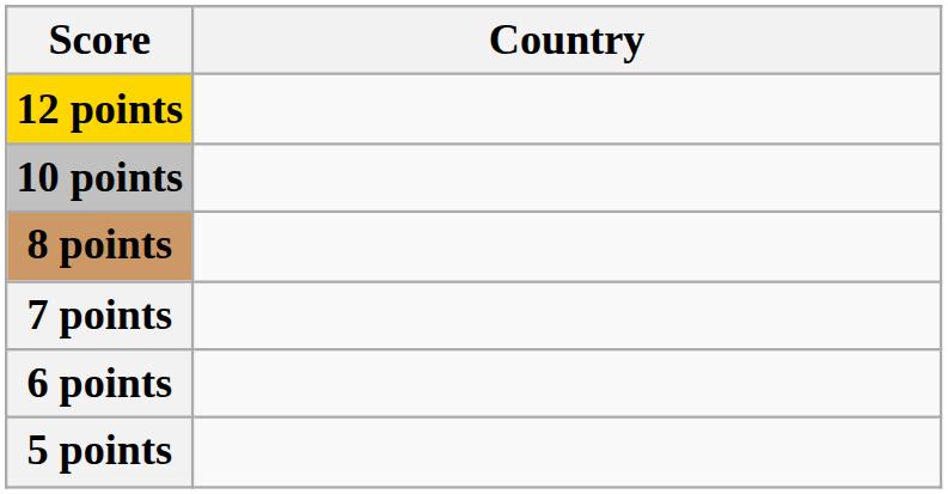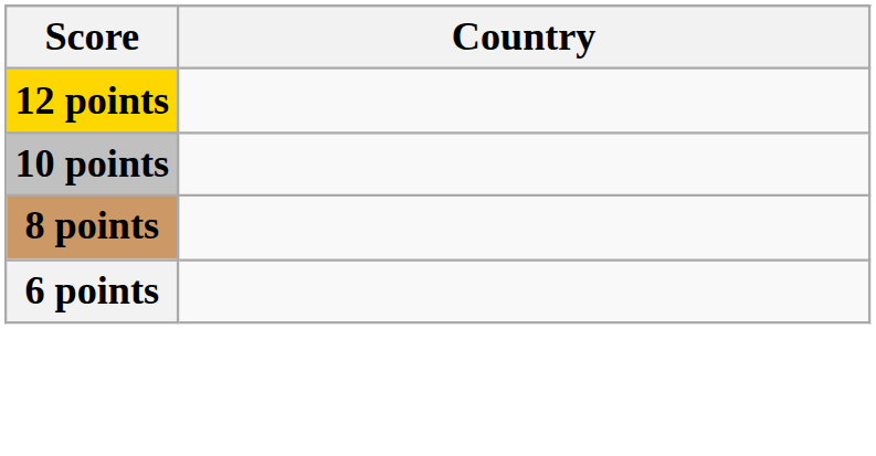 <table class="wikitable">
 <tr>
 </tr>
 <tr>
 <th scope="col" width="20%">Score</th>
 <th scope="col">Country</th>
 </tr>
 <tr>
 <th scope="row" style="background:gold">12 points</th>
 <td></td>
 </tr>
 <tr>
 <th scope="row" style="background:silver">10 points</th>
 <td></td>
 </tr>
 <tr>
 <th scope="row" style="background:#CC9966">8 points</th>
 <td></td>
 </tr>
 <tr>
-<th scope="row">7 points</th>
-<td></td>
-</tr>
-<tr>
 <th scope="row">6 points</th>
 <td></td>
 </tr>
-<tr>
-<th scope="row">5 points</th>
-<td></td>
-</tr>
 </table>
